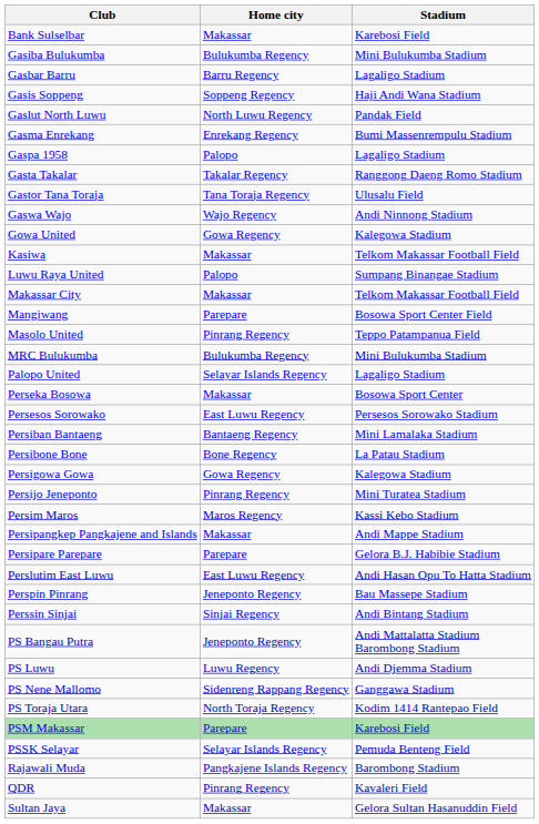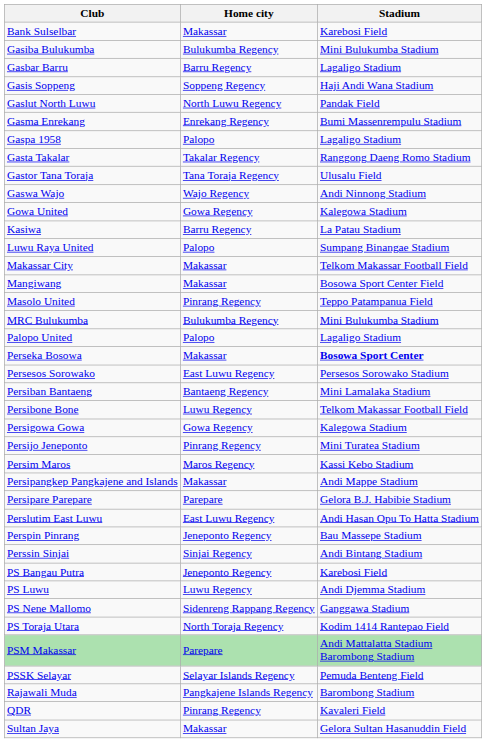 <table class="wikitable sortable">
 <tr>
 <th>Club</th>
 <th>Home city</th>
 <th>Stadium</th>
 </tr>
 <tr>
 <td><a href='#'>Bank Sulselbar</a></td>
 <td><a href='#'>Makassar</a></td>
 <td><a href='#'>Karebosi Field</a></td>
 </tr>
 <tr>
 <td><a href='#'>Gasiba Bulukumba</a></td>
 <td><a href='#'>Bulukumba Regency</a></td>
 <td><a href='#'>Mini Bulukumba Stadium</a></td>
 </tr>
 <tr>
 <td><a href='#'>Gasbar Barru</a></td>
 <td><a href='#'>Barru Regency</a></td>
 <td><a href='#'>Lagaligo Stadium</a></td>
 </tr>
 <tr>
 <td><a href='#'>Gasis Soppeng</a></td>
 <td><a href='#'>Soppeng Regency</a></td>
 <td><a href='#'>Haji Andi Wana Stadium</a></td>
 </tr>
 <tr>
 <td><a href='#'>Gaslut North Luwu</a></td>
 <td><a href='#'>North Luwu Regency</a></td>
 <td><a href='#'>Pandak Field</a></td>
 </tr>
 <tr>
 <td><a href='#'>Gasma Enrekang</a></td>
 <td><a href='#'>Enrekang Regency</a></td>
 <td><a href='#'>Bumi Massenrempulu Stadium</a></td>
 </tr>
 <tr>
 <td><a href='#'>Gaspa 1958</a></td>
 <td><a href='#'>Palopo</a></td>
 <td><a href='#'>Lagaligo Stadium</a></td>
 </tr>
 <tr>
 <td><a href='#'>Gasta Takalar</a></td>
 <td><a href='#'>Takalar Regency</a></td>
 <td><a href='#'>Ranggong Daeng Romo Stadium</a></td>
 </tr>
 <tr>
 <td><a href='#'>Gastor Tana Toraja</a></td>
 <td><a href='#'>Tana Toraja Regency</a></td>
 <td><a href='#'>Ulusalu Field</a></td>
 </tr>
 <tr>
 <td><a href='#'>Gaswa Wajo</a></td>
 <td><a href='#'>Wajo Regency</a></td>
 <td><a href='#'>Andi Ninnong Stadium</a></td>
 </tr>
 <tr>
 <td><a href='#'>Gowa United</a></td>
 <td><a href='#'>Gowa Regency</a></td>
 <td><a href='#'>Kalegowa Stadium</a></td>
 </tr>
 <tr>
 <td><a href='#'>Kasiwa</a></td>
-<td><a href='#'>Makassar</a></td>
-<td><a href='#'>Telkom Makassar Football Field</a></td>
+<td><a href='#'>Barru Regency</a></td>
+<td><a href='#'>La Patau Stadium</a></td>
 </tr>
 <tr>
 <td><a href='#'>Luwu Raya United</a></td>
 <td><a href='#'>Palopo</a></td>
 <td><a href='#'>Sumpang Binangae Stadium</a></td>
 </tr>
 <tr>
 <td><a href='#'>Makassar City</a></td>
 <td><a href='#'>Makassar</a></td>
 <td><a href='#'>Telkom Makassar Football Field</a></td>
 </tr>
 <tr>
 <td><a href='#'>Mangiwang</a></td>
-<td><a href='#'>Parepare</a></td>
+<td><a href='#'>Makassar</a></td>
 <td><a href='#'>Bosowa Sport Center Field</a></td>
 </tr>
 <tr>
 <td><a href='#'>Masolo United</a></td>
 <td><a href='#'>Pinrang Regency</a></td>
 <td><a href='#'>Teppo Patampanua Field</a></td>
 </tr>
 <tr>
 <td><a href='#'>MRC Bulukumba</a></td>
 <td><a href='#'>Bulukumba Regency</a></td>
 <td><a href='#'>Mini Bulukumba Stadium</a></td>
 </tr>
 <tr>
 <td><a href='#'>Palopo United</a></td>
-<td><a href='#'>Selayar Islands Regency</a></td>
+<td><a href='#'>Palopo</a></td>
 <td><a href='#'>Lagaligo Stadium</a></td>
 </tr>
 <tr>
 <td><a href='#'>Perseka Bosowa</a></td>
 <td><a href='#'>Makassar</a></td>
-<td><a href='#'>Bosowa Sport Center</a></td>
+<td><strong><a href='#'>Bosowa Sport Center</a></strong></td>
 </tr>
 <tr>
 <td><a href='#'>Persesos Sorowako</a></td>
 <td><a href='#'>East Luwu Regency</a></td>
 <td><a href='#'>Persesos Sorowako Stadium</a></td>
 </tr>
 <tr>
 <td><a href='#'>Persiban Bantaeng</a></td>
 <td><a href='#'>Bantaeng Regency</a></td>
 <td><a href='#'>Mini Lamalaka Stadium</a></td>
 </tr>
 <tr>
 <td><a href='#'>Persibone Bone</a></td>
-<td><a href='#'>Bone Regency</a></td>
-<td><a href='#'>La Patau Stadium</a></td>
+<td><a href='#'>Luwu Regency</a></td>
+<td><a href='#'>Telkom Makassar Football Field</a></td>
 </tr>
 <tr>
 <td><a href='#'>Persigowa Gowa</a></td>
 <td><a href='#'>Gowa Regency</a></td>
 <td><a href='#'>Kalegowa Stadium</a></td>
 </tr>
 <tr>
 <td><a href='#'>Persijo Jeneponto</a></td>
 <td><a href='#'>Pinrang Regency</a></td>
 <td><a href='#'>Mini Turatea Stadium</a></td>
 </tr>
 <tr>
 <td><a href='#'>Persim Maros</a></td>
 <td><a href='#'>Maros Regency</a></td>
 <td><a href='#'>Kassi Kebo Stadium</a></td>
 </tr>
 <tr>
 <td><a href='#'>Persipangkep Pangkajene and Islands</a></td>
 <td><a href='#'>Makassar</a></td>
 <td><a href='#'>Andi Mappe Stadium</a></td>
 </tr>
 <tr>
 <td><a href='#'>Persipare Parepare</a></td>
 <td><a href='#'>Parepare</a></td>
 <td><a href='#'>Gelora B.J. Habibie Stadium</a></td>
 </tr>
 <tr>
 <td><a href='#'>Perslutim East Luwu</a></td>
 <td><a href='#'>East Luwu Regency</a></td>
 <td><a href='#'>Andi Hasan Opu To Hatta Stadium</a></td>
 </tr>
 <tr>
 <td><a href='#'>Perspin Pinrang</a></td>
 <td><a href='#'>Jeneponto Regency</a></td>
 <td><a href='#'>Bau Massepe Stadium</a></td>
 </tr>
 <tr>
 <td><a href='#'>Perssin Sinjai</a></td>
 <td><a href='#'>Sinjai Regency</a></td>
 <td><a href='#'>Andi Bintang Stadium</a></td>
 </tr>
 <tr>
 <td><a href='#'>PS Bangau Putra</a></td>
 <td><a href='#'>Jeneponto Regency</a></td>
-<td><a href='#'>Andi Mattalatta Stadium</a><br><a href='#'>Barombong Stadium</a></td>
+<td><a href='#'>Karebosi Field</a></td>
 </tr>
 <tr>
 <td><a href='#'>PS Luwu</a></td>
 <td><a href='#'>Luwu Regency</a></td>
 <td><a href='#'>Andi Djemma Stadium</a></td>
 </tr>
 <tr>
 <td><a href='#'>PS Nene Mallomo</a></td>
 <td><a href='#'>Sidenreng Rappang Regency</a></td>
 <td><a href='#'>Ganggawa Stadium</a></td>
 </tr>
 <tr>
 <td><a href='#'>PS Toraja Utara</a></td>
 <td><a href='#'>North Toraja Regency</a></td>
 <td><a href='#'>Kodim 1414 Rantepao Field</a></td>
 </tr>
 <tr style="background:#ace1af;">
 <td><a href='#'>PSM Makassar</a></td>
 <td><a href='#'>Parepare</a></td>
-<td><a href='#'>Karebosi Field</a></td>
+<td><a href='#'>Andi Mattalatta Stadium</a><br><a href='#'>Barombong Stadium</a></td>
 </tr>
 <tr>
 <td><a href='#'>PSSK Selayar</a></td>
 <td><a href='#'>Selayar Islands Regency</a></td>
 <td><a href='#'>Pemuda Benteng Field</a></td>
 </tr>
 <tr>
 <td><a href='#'>Rajawali Muda</a></td>
 <td><a href='#'>Pangkajene Islands Regency</a></td>
 <td><a href='#'>Barombong Stadium</a></td>
 </tr>
 <tr>
 <td><a href='#'>QDR</a></td>
 <td><a href='#'>Pinrang Regency</a></td>
 <td><a href='#'>Kavaleri Field</a></td>
 </tr>
 <tr>
 <td><a href='#'>Sultan Jaya</a></td>
 <td><a href='#'>Makassar</a></td>
 <td><a href='#'>Gelora Sultan Hasanuddin Field</a></td>
 </tr>
 </table>
